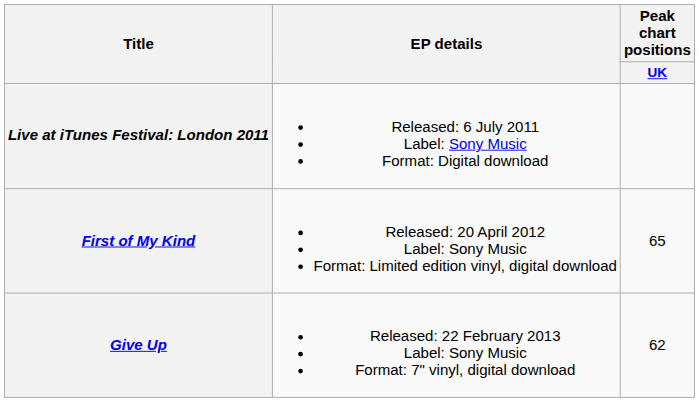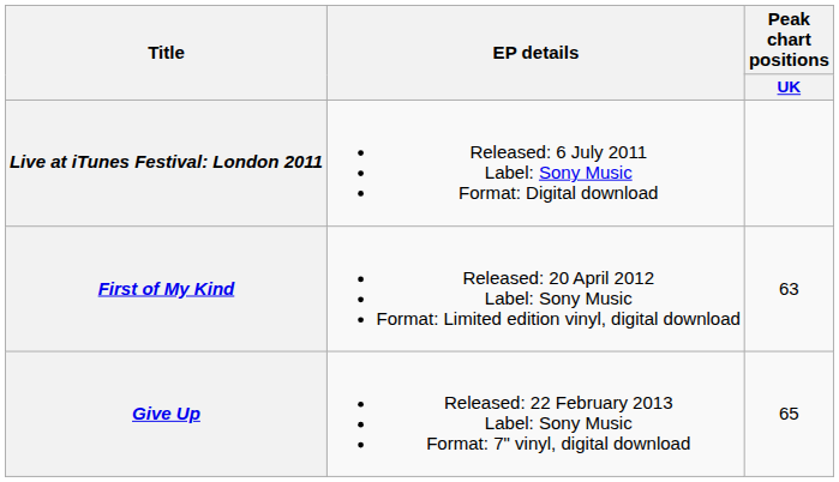 <table class="wikitable plainrowheaders" style="text-align:center;">
 <tr>
 <th scope="col" rowspan="2">Title</th>
 <th scope="col" rowspan="2">EP details</th>
 <th scope="col">Peak chart positions</th>
 </tr>
 <tr>
 <th scope="col" style="width:2.2em;font-size:90%;"><a href='#'>UK</a></th>
 </tr>
 <tr>
 <th scope="row"><em>Live at iTunes Festival: London 2011</em></th>
 <td><br><ul><li>Released: 6 July 2011</li><li>Label: <a href='#'>Sony Music</a></li><li>Format: Digital download</li></ul></td>
 <td></td>
 </tr>
 <tr>
 <th scope="row"><em><a href='#'>First of My Kind</a></em></th>
 <td><br><ul><li>Released: 20 April 2012</li><li>Label: Sony Music</li><li>Format: Limited edition vinyl, digital download</li></ul></td>
-<td>65</td>
+<td>63</td>
 </tr>
 <tr>
 <th scope="row"><em><a href='#'>Give Up</a></em></th>
 <td><br><ul><li>Released: 22 February 2013</li><li>Label: Sony Music</li><li>Format: 7" vinyl, digital download</li></ul></td>
-<td>62</td>
+<td>65</td>
 </tr>
 </table>
